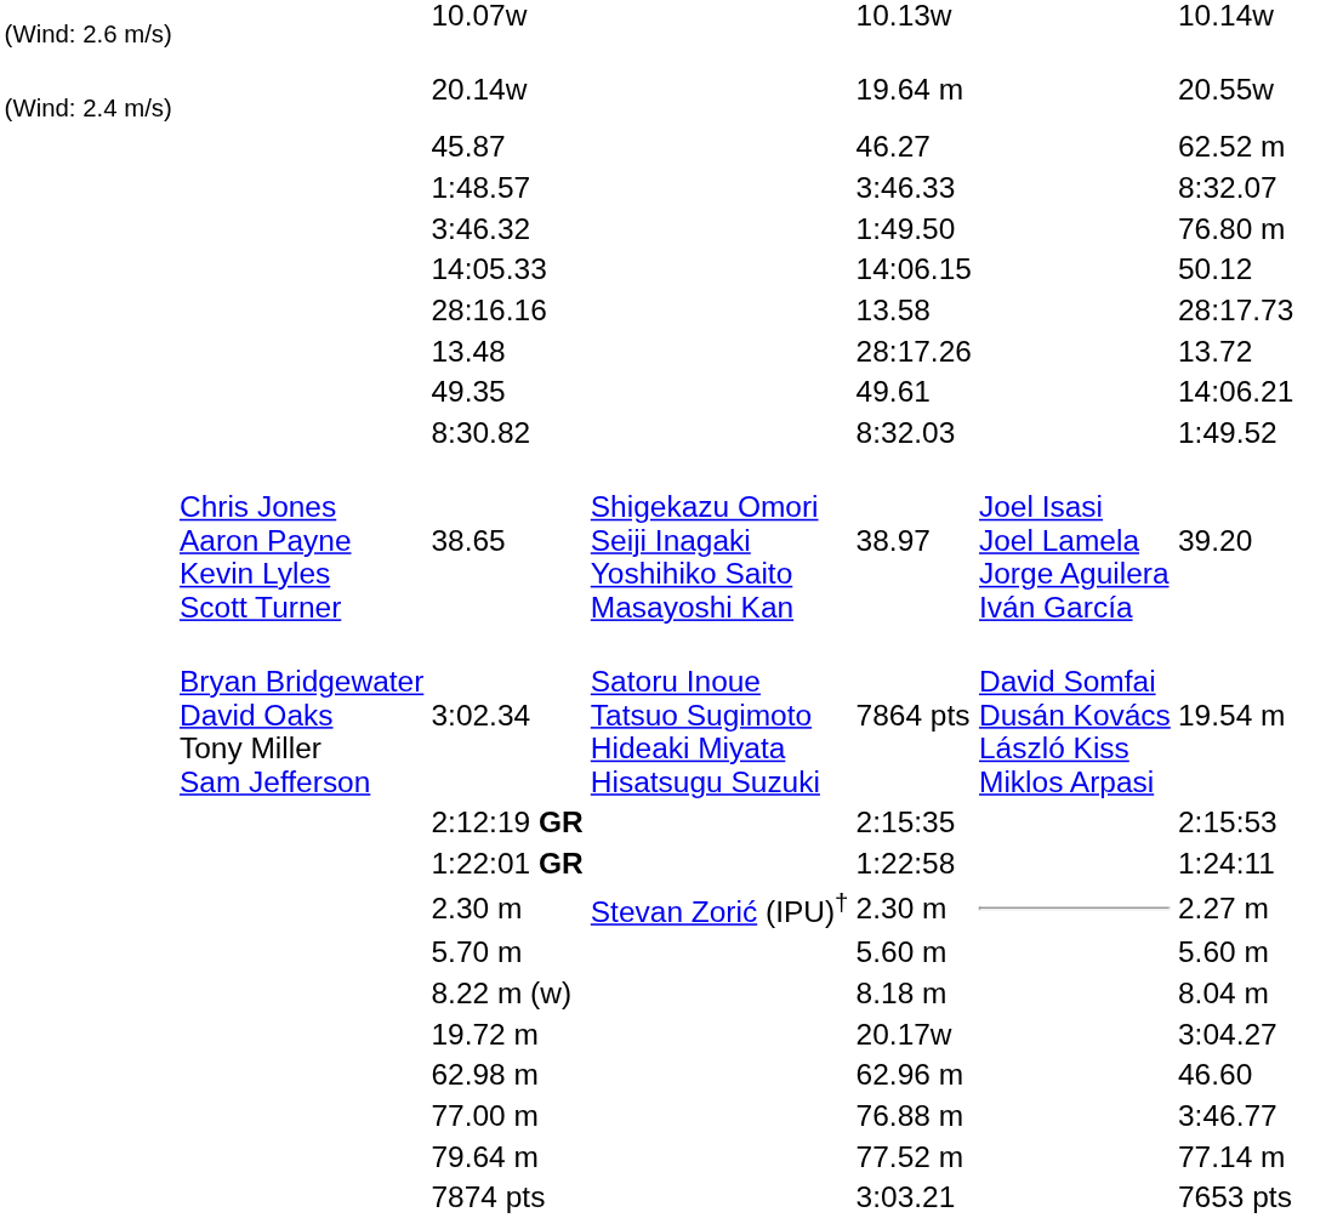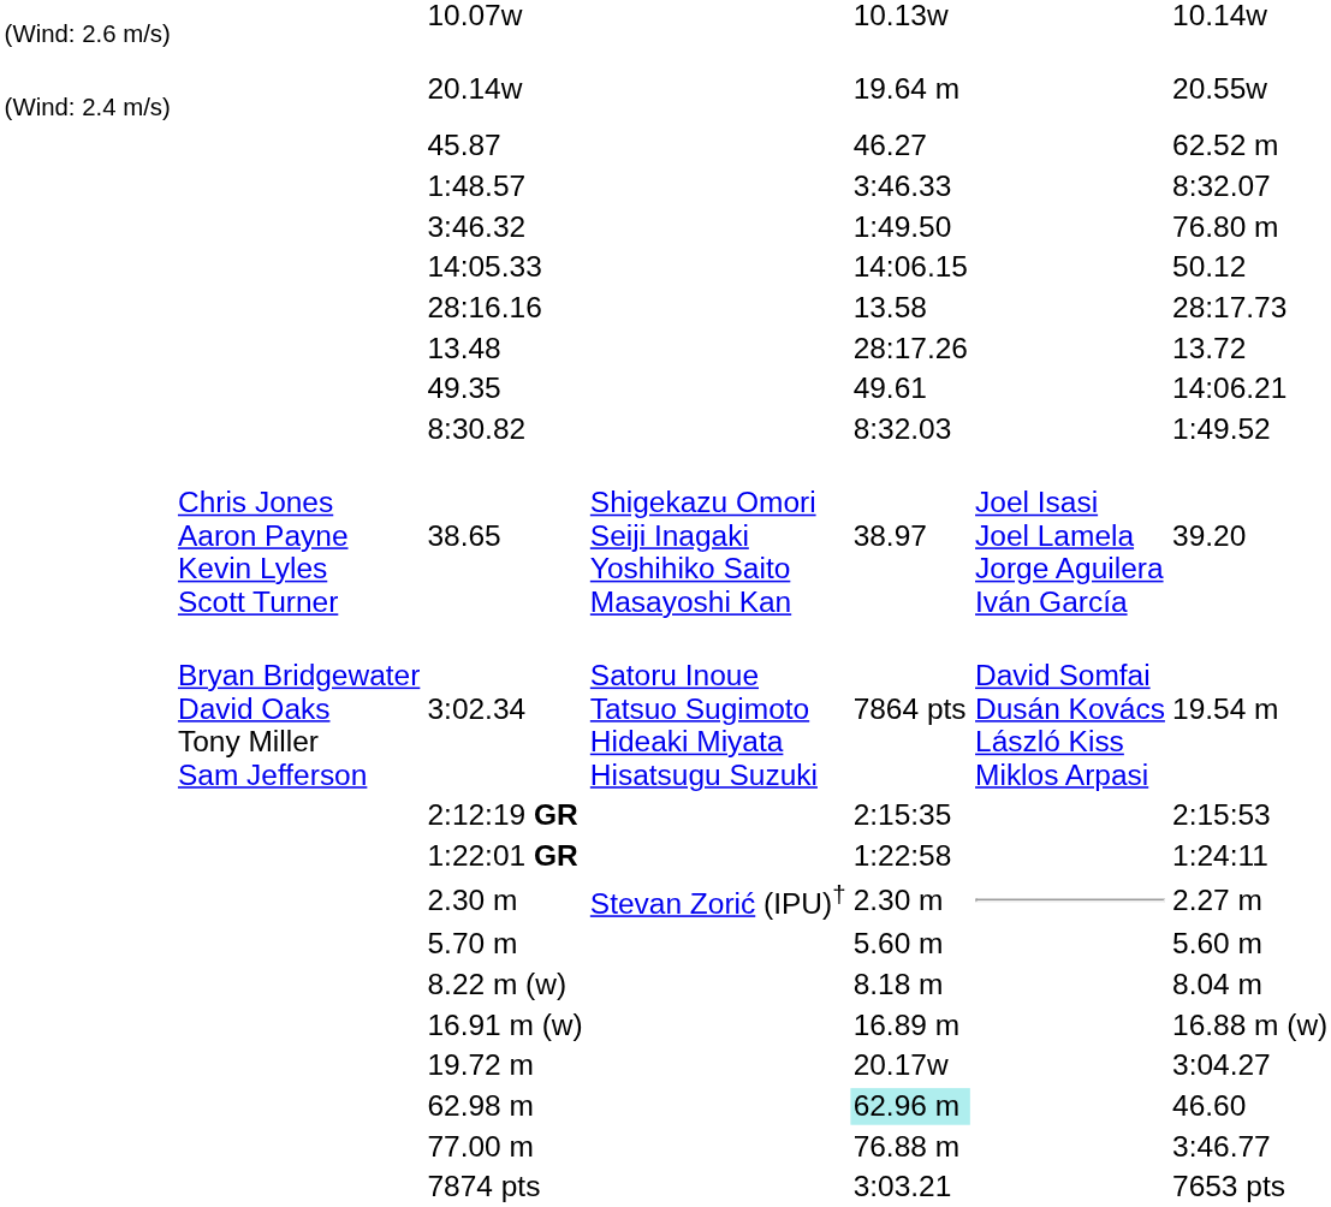 <table>
 <tr>
 <td><br><small>(Wind: 2.6 m/s)</small></td>
 <td></td>
 <td>10.07w</td>
 <td></td>
 <td>10.13w</td>
 <td></td>
 <td>10.14w</td>
 </tr>
 <tr>
 <td><br><small>(Wind: 2.4 m/s)</small></td>
 <td></td>
 <td>20.14w</td>
 <td></td>
 <td>19.64 m</td>
 <td></td>
 <td>20.55w</td>
 </tr>
 <tr>
 <td></td>
 <td></td>
 <td>45.87</td>
 <td></td>
 <td>46.27</td>
 <td></td>
 <td>62.52 m</td>
 </tr>
 <tr>
 <td></td>
 <td></td>
 <td>1:48.57</td>
 <td></td>
 <td>3:46.33</td>
 <td></td>
 <td>8:32.07</td>
 </tr>
 <tr>
 <td></td>
 <td></td>
 <td>3:46.32</td>
 <td></td>
 <td>1:49.50</td>
 <td></td>
 <td>76.80 m</td>
 </tr>
 <tr>
 <td></td>
 <td></td>
 <td>14:05.33</td>
 <td></td>
 <td>14:06.15</td>
 <td></td>
 <td>50.12</td>
 </tr>
 <tr>
 <td></td>
 <td></td>
 <td>28:16.16</td>
 <td></td>
 <td>13.58</td>
 <td></td>
 <td>28:17.73</td>
 </tr>
 <tr>
 <td></td>
 <td></td>
 <td>13.48</td>
 <td></td>
 <td>28:17.26</td>
 <td></td>
 <td>13.72</td>
 </tr>
 <tr>
 <td></td>
 <td></td>
 <td>49.35</td>
 <td></td>
 <td>49.61</td>
 <td></td>
 <td>14:06.21</td>
 </tr>
 <tr>
 <td></td>
 <td></td>
 <td>8:30.82</td>
 <td></td>
 <td>8:32.03</td>
 <td></td>
 <td>1:49.52</td>
 </tr>
 <tr>
 <td></td>
 <td><br><a href='#'>Chris Jones</a><br><a href='#'>Aaron Payne</a><br><a href='#'>Kevin Lyles</a><br><a href='#'>Scott Turner</a></td>
 <td>38.65</td>
 <td><br><a href='#'>Shigekazu Omori</a><br><a href='#'>Seiji Inagaki</a><br><a href='#'>Yoshihiko Saito</a><br><a href='#'>Masayoshi Kan</a></td>
 <td>38.97</td>
 <td><br><a href='#'>Joel Isasi</a><br><a href='#'>Joel Lamela</a><br><a href='#'>Jorge Aguilera</a><br><a href='#'>Iván García</a></td>
 <td>39.20</td>
 </tr>
 <tr>
 <td></td>
 <td><br><a href='#'>Bryan Bridgewater</a><br><a href='#'>David Oaks</a><br>Tony Miller<br><a href='#'>Sam Jefferson</a></td>
 <td>3:02.34</td>
 <td><br><a href='#'>Satoru Inoue</a><br><a href='#'>Tatsuo Sugimoto</a><br><a href='#'>Hideaki Miyata</a><br><a href='#'>Hisatsugu Suzuki</a></td>
 <td>7864 pts</td>
 <td><br><a href='#'>David Somfai</a><br><a href='#'>Dusán Kovács</a><br><a href='#'>László Kiss</a><br><a href='#'>Miklos Arpasi</a></td>
 <td>19.54 m</td>
 </tr>
 <tr>
 <td></td>
 <td></td>
 <td>2:12:19 <strong>GR</strong></td>
 <td></td>
 <td>2:15:35</td>
 <td></td>
 <td>2:15:53</td>
 </tr>
 <tr>
 <td></td>
 <td></td>
 <td>1:22:01 <strong>GR</strong></td>
 <td></td>
 <td>1:22:58</td>
 <td></td>
 <td>1:24:11</td>
 </tr>
 <tr>
 <td></td>
 <td></td>
 <td>2.30 m</td>
 <td><a href='#'>Stevan Zorić</a> (IPU)<sup>†</sup></td>
 <td>2.30 m</td>
 <td><hr></td>
 <td>2.27 m</td>
 </tr>
 <tr>
 <td></td>
 <td></td>
 <td>5.70 m</td>
 <td></td>
 <td>5.60 m</td>
 <td></td>
 <td>5.60 m</td>
 </tr>
 <tr>
 <td></td>
 <td></td>
 <td>8.22 m (w)</td>
 <td></td>
 <td>8.18 m</td>
 <td></td>
 <td>8.04 m</td>
 </tr>
 <tr>
 <td></td>
 <td></td>
+<td>16.91 m (w)</td>
+<td></td>
+<td>16.89 m</td>
+<td></td>
+<td>16.88 m (w)</td>
+</tr>
+<tr>
+<td></td>
+<td></td>
 <td>19.72 m</td>
 <td></td>
 <td>20.17w</td>
 <td></td>
 <td>3:04.27</td>
 </tr>
 <tr>
 <td></td>
 <td></td>
 <td>62.98 m</td>
 <td></td>
-<td>62.96 m</td>
+<td style="background: paleturquoise;">62.96 m</td>
 <td></td>
 <td>46.60</td>
 </tr>
 <tr>
 <td></td>
 <td></td>
 <td>77.00 m</td>
 <td></td>
 <td>76.88 m</td>
 <td></td>
 <td>3:46.77</td>
 </tr>
 <tr>
 <td></td>
 <td></td>
-<td>79.64 m</td>
-<td></td>
-<td>77.52 m</td>
-<td></td>
-<td>77.14 m</td>
-</tr>
-<tr>
-<td></td>
-<td></td>
 <td>7874 pts</td>
 <td></td>
 <td>3:03.21</td>
 <td></td>
 <td>7653 pts</td>
 </tr>
 </table>
